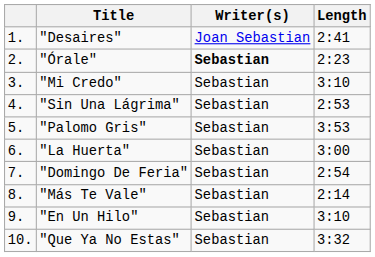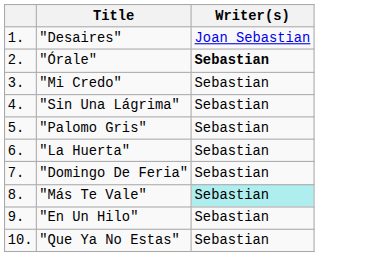 <table class="wikitable">
 <tr>
 <th></th>
 <th>Title</th>
 <th>Writer(s)</th>
-<th>Length</th>
 </tr>
 <tr>
 <td>1.</td>
 <td>"Desaires"</td>
 <td><a href='#'>Joan Sebastian</a></td>
-<td>2:41</td>
 </tr>
 <tr>
 <td>2.</td>
 <td>"Órale"</td>
 <td><strong>Sebastian</strong></td>
-<td>2:23</td>
 </tr>
 <tr>
 <td>3.</td>
 <td>"Mi Credo"</td>
 <td>Sebastian</td>
-<td>3:10</td>
 </tr>
 <tr>
 <td>4.</td>
 <td>"Sin Una Lágrima"</td>
 <td>Sebastian</td>
-<td>2:53</td>
 </tr>
 <tr>
 <td>5.</td>
 <td>"Palomo Gris"</td>
 <td>Sebastian</td>
-<td>3:53</td>
 </tr>
 <tr>
 <td>6.</td>
 <td>"La Huerta"</td>
 <td>Sebastian</td>
-<td>3:00</td>
 </tr>
 <tr>
 <td>7.</td>
 <td>"Domingo De Feria"</td>
 <td>Sebastian</td>
-<td>2:54</td>
 </tr>
 <tr>
 <td>8.</td>
 <td>"Más Te Vale"</td>
-<td>Sebastian</td>
-<td>2:14</td>
+<td style="background: paleturquoise;">Sebastian</td>
 </tr>
 <tr>
 <td>9.</td>
 <td>"En Un Hilo"</td>
 <td>Sebastian</td>
-<td>3:10</td>
 </tr>
 <tr>
 <td>10.</td>
 <td>"Que Ya No Estas"</td>
 <td>Sebastian</td>
-<td>3:32</td>
 </tr>
 </table>
